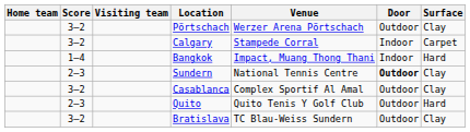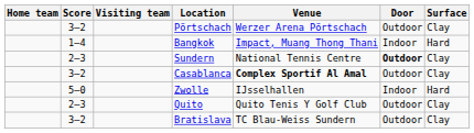 <table class="wikitable" style="border:1px solid #aaa;">
 <tr>
 <th>Home team</th>
 <th>Score</th>
 <th>Visiting team</th>
 <th>Location</th>
 <th>Venue</th>
 <th>Door</th>
 <th>Surface</th>
 </tr>
 <tr>
 <td><strong></strong></td>
 <td style="text-align:center;">3–2</td>
 <td></td>
 <td><a href='#'>Pörtschach</a></td>
 <td><a href='#'>Werzer Arena Pörtschach</a></td>
 <td>Outdoor</td>
 <td>Clay</td>
-</tr>
-<tr>
-<td><strong></strong></td>
-<td style="text-align:center;">3–2</td>
-<td></td>
-<td><a href='#'>Calgary</a></td>
-<td><a href='#'>Stampede Corral</a></td>
-<td>Indoor</td>
-<td>Carpet</td>
 </tr>
 <tr>
 <td></td>
 <td style="text-align:center;">1–4</td>
 <td><strong></strong></td>
 <td><a href='#'>Bangkok</a></td>
 <td><a href='#'>Impact, Muang Thong Thani</a></td>
 <td>Indoor</td>
 <td>Hard</td>
 </tr>
 <tr>
 <td></td>
 <td style="text-align:center;">2–3</td>
 <td><strong></strong></td>
 <td><a href='#'>Sundern</a></td>
 <td>National Tennis Centre</td>
 <td><strong>Outdoor</strong></td>
 <td>Clay</td>
 </tr>
 <tr>
 <td><strong></strong></td>
 <td style="text-align:center;">3–2</td>
 <td></td>
 <td><a href='#'>Casablanca</a></td>
-<td>Complex Sportif Al Amal</td>
+<td><strong>Complex Sportif Al Amal</strong></td>
 <td>Outdoor</td>
 <td>Clay</td>
+</tr>
+<tr>
+<td><strong></strong></td>
+<td style="text-align:center;">5–0</td>
+<td></td>
+<td><a href='#'>Zwolle</a></td>
+<td>IJsselhallen</td>
+<td>Indoor</td>
+<td>Hard</td>
 </tr>
 <tr>
 <td></td>
 <td style="text-align:center;">2–3</td>
 <td><strong></strong></td>
 <td><a href='#'>Quito</a></td>
 <td>Quito Tenis Y Golf Club</td>
 <td>Outdoor</td>
-<td>Hard</td>
+<td>Clay</td>
 </tr>
 <tr>
 <td></td>
 <td style="text-align:center;">3–2</td>
 <td><strong></strong></td>
 <td><a href='#'>Bratislava</a></td>
 <td>TC Blau-Weiss Sundern</td>
 <td>Outdoor</td>
 <td>Clay</td>
 </tr>
 </table>
